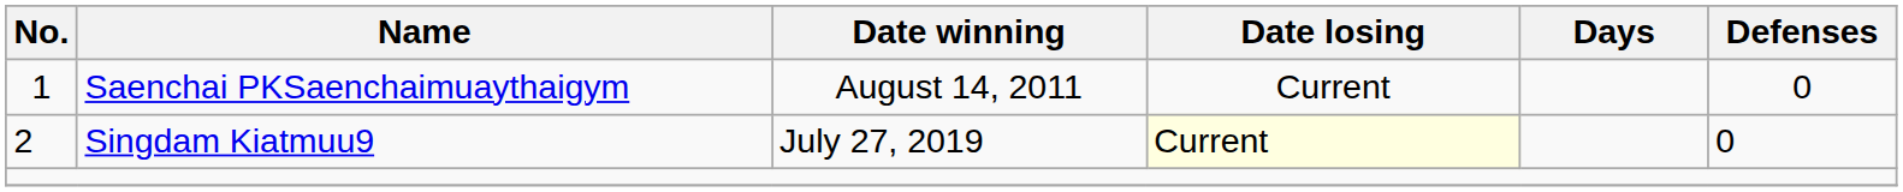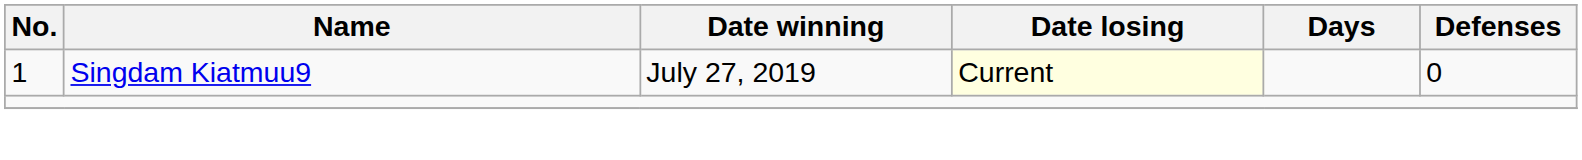 <table class="wikitable" width=100%>
 <tr>
 <th style="width:1%;">No.</th>
 <th style="width:37%;">Name</th>
 <th style="width:20%;">Date winning</th>
 <th style="width:20%;">Date losing</th>
 <th data-sort-type="number" style="width:10%;">Days</th>
 <th data-sort-type="number" style="width:10%;">Defenses</th>
 </tr>
-<tr align=center>
+<tr>
 <td>1</td>
-<td align=left> <a href='#'>Saenchai PKSaenchaimuaythaigym</a></td>
-<td>August 14, 2011</td>
-<td>Current</td>
-<td></td>
-<td>0</td>
-</tr>
-<tr>
-<td>2</td>
 <td align=left> <a href='#'>Singdam Kiatmuu9</a></td>
 <td>July 27, 2019</td>
 <td style="background: lightyellow;">Current</td>
 <td></td>
 <td>0</td>
 </tr>
 <tr>
 <td colspan="6"></td>
 </tr>
 <tr>
 </tr>
 </table>
